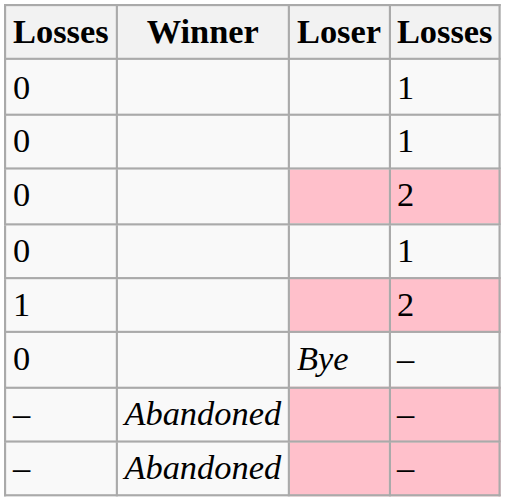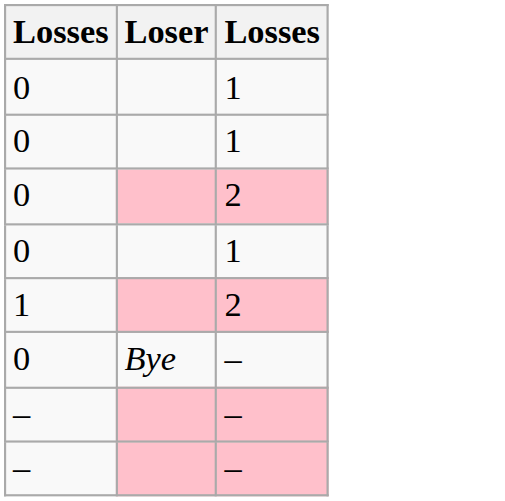 <table class=wikitable>
 <tr>
 <th>Losses</th>
-<th>Winner</th>
 <th>Loser</th>
 <th>Losses</th>
 </tr>
 <tr>
 <td>0</td>
 <td></td>
+<td>1</td>
+</tr>
+<tr>
+<td>0</td>
 <td></td>
 <td>1</td>
 </tr>
 <tr>
 <td>0</td>
-<td></td>
-<td></td>
-<td>1</td>
-</tr>
-<tr>
-<td>0</td>
-<td></td>
 <td bgcolor=pink></td>
 <td bgcolor=pink>2</td>
 </tr>
 <tr>
 <td>0</td>
 <td></td>
-<td></td>
 <td>1</td>
 </tr>
 <tr>
 <td>1</td>
-<td></td>
 <td bgcolor=pink></td>
 <td bgcolor=pink>2</td>
 </tr>
 <tr>
 <td>0</td>
-<td></td>
 <td><em>Bye</em></td>
 <td>–</td>
 </tr>
 <tr>
 <td>–</td>
-<td><em>Abandoned</em></td>
 <td bgcolor=pink></td>
 <td bgcolor=pink>–</td>
 </tr>
 <tr>
 <td>–</td>
-<td><em>Abandoned</em></td>
 <td bgcolor=pink></td>
 <td bgcolor=pink>–</td>
 </tr>
 </table>
